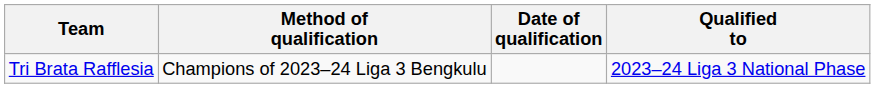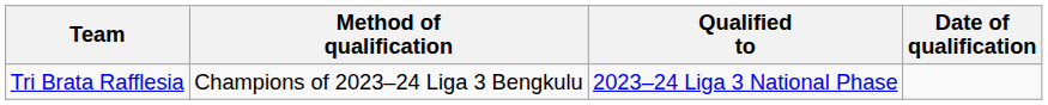 <table class="wikitable sortable" style="text-align: left;">
 <tr>
 <th>Team</th>
 <th>Method of <br> qualification</th>
+<th>Qualified <br> to<br></th>
 <th>Date of <br> qualification</th>
-<th>Qualified <br> to<br></th>
 </tr>
 <tr>
 <td><a href='#'>Tri Brata Rafflesia</a></td>
 <td {{Sort>Champions of 2023–24 Liga 3 Bengkulu</td>
+<td><a href='#'>2023–24 Liga 3 National Phase</a></td>
 <td></td>
-<td><a href='#'>2023–24 Liga 3 National Phase</a></td>
 </tr>
 </table>
